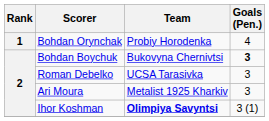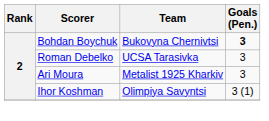 <table class="wikitable">
 <tr>
 <th>Rank</th>
 <th>Scorer</th>
 <th>Team</th>
 <th>Goals<br>(Pen.)</th>
-</tr>
-<tr>
-<th align=center rowspan=1>1</th>
-<td> <a href='#'>Bohdan Orynchak</a></td>
-<td><a href='#'>Probiy Horodenka</a></td>
-<td align=center>4</td>
 </tr>
 <tr>
 <th align=center rowspan=4>2</th>
 <td> <a href='#'>Bohdan Boychuk</a></td>
 <td><a href='#'>Bukovyna Chernivtsi</a></td>
 <td align=center><strong>3</strong></td>
 </tr>
 <tr>
 <td> <a href='#'>Roman Debelko</a></td>
 <td><a href='#'>UCSA Tarasivka</a></td>
 <td align=center>3</td>
 </tr>
 <tr>
 <td> <a href='#'>Ari Moura</a></td>
 <td><a href='#'>Metalist 1925 Kharkiv</a></td>
 <td align=center>3</td>
 </tr>
 <tr>
 <td> <a href='#'>Ihor Koshman</a></td>
-<td><strong><a href='#'>Olimpiya Savyntsi</a></strong></td>
+<td><a href='#'>Olimpiya Savyntsi</a></td>
 <td align=center>3 (1)</td>
 </tr>
 <tr>
 </tr>
 </table>
